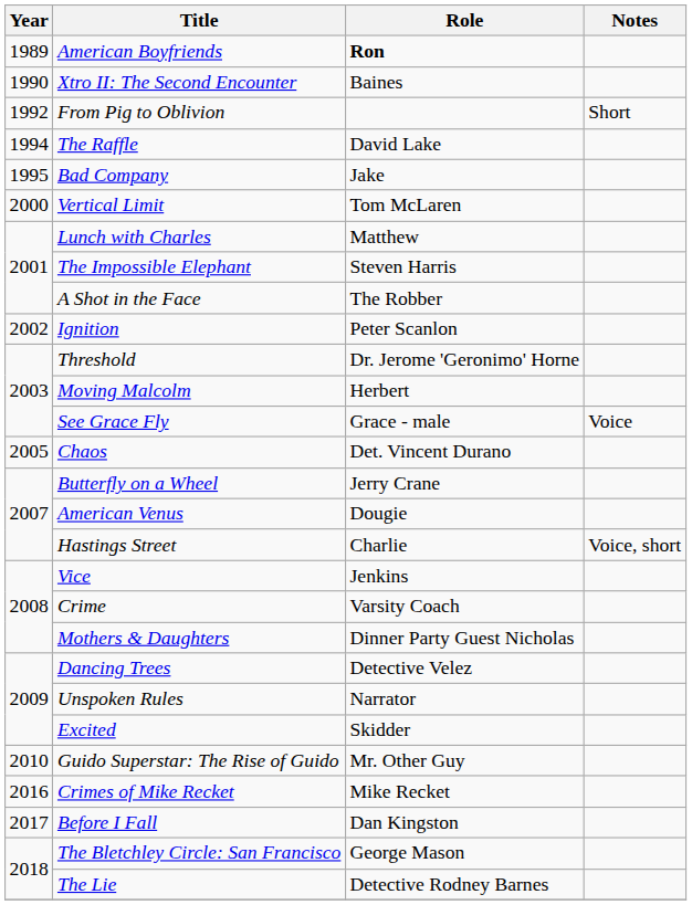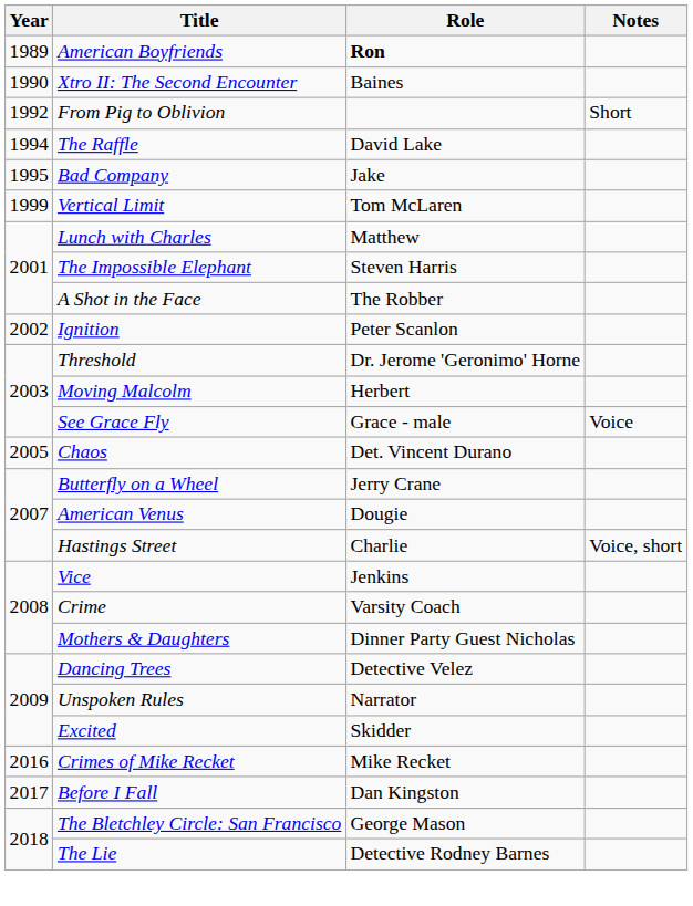 <table class="wikitable sortable">
 <tr>
 <th>Year</th>
 <th>Title</th>
 <th>Role</th>
 <th class="unsortable">Notes</th>
 </tr>
 <tr>
 <td>1989</td>
 <td><em><a href='#'>American Boyfriends</a></em></td>
 <td><strong>Ron</strong></td>
 <td></td>
 </tr>
 <tr>
 <td>1990</td>
 <td><em><a href='#'>Xtro II: The Second Encounter</a></em></td>
 <td>Baines</td>
 <td></td>
 </tr>
 <tr>
 <td>1992</td>
 <td><em>From Pig to Oblivion</em></td>
 <td></td>
 <td>Short</td>
 </tr>
 <tr>
 <td>1994</td>
 <td data-sort-value="Raffle, The"><em><a href='#'>The Raffle</a></em></td>
 <td>David Lake</td>
 <td></td>
 </tr>
 <tr>
 <td>1995</td>
 <td><em><a href='#'>Bad Company</a></em></td>
 <td>Jake</td>
 <td></td>
 </tr>
 <tr>
-<td>2000</td>
+<td>1999</td>
 <td><em><a href='#'>Vertical Limit</a></em></td>
 <td>Tom McLaren</td>
 <td></td>
 </tr>
 <tr>
 <td rowspan="3">2001</td>
 <td><em><a href='#'>Lunch with Charles</a></em></td>
 <td>Matthew</td>
 <td></td>
 </tr>
 <tr>
 <td data-sort-value="Elephant, The"><em><a href='#'>The Impossible Elephant</a></em></td>
 <td>Steven Harris</td>
 <td></td>
 </tr>
 <tr>
 <td data-sort-value="Shot in the Face, A"><em>A Shot in the Face</em></td>
 <td>The Robber</td>
 <td></td>
 </tr>
 <tr>
 <td>2002</td>
 <td><em><a href='#'>Ignition</a></em></td>
 <td>Peter Scanlon</td>
 <td></td>
 </tr>
 <tr>
 <td rowspan="3">2003</td>
 <td><em>Threshold</em></td>
 <td>Dr. Jerome 'Geronimo' Horne</td>
 <td></td>
 </tr>
 <tr>
 <td><em><a href='#'>Moving Malcolm</a></em></td>
 <td>Herbert</td>
 <td></td>
 </tr>
 <tr>
 <td><em><a href='#'>See Grace Fly</a></em></td>
 <td>Grace - male</td>
 <td>Voice</td>
 </tr>
 <tr>
 <td>2005</td>
 <td><em><a href='#'>Chaos</a></em></td>
 <td>Det. Vincent Durano</td>
 <td></td>
 </tr>
 <tr>
 <td rowspan="3">2007</td>
 <td><em><a href='#'>Butterfly on a Wheel</a></em></td>
 <td>Jerry Crane</td>
 <td></td>
 </tr>
 <tr>
 <td><em><a href='#'>American Venus</a></em></td>
 <td>Dougie</td>
 <td></td>
 </tr>
 <tr>
 <td><em>Hastings Street</em></td>
 <td>Charlie</td>
 <td>Voice, short</td>
 </tr>
 <tr>
 <td rowspan="3">2008</td>
 <td><em><a href='#'>Vice</a></em></td>
 <td>Jenkins</td>
 <td></td>
 </tr>
 <tr>
 <td><em>Crime</em></td>
 <td>Varsity Coach</td>
 <td></td>
 </tr>
 <tr>
 <td><em><a href='#'>Mothers & Daughters</a></em></td>
 <td>Dinner Party Guest Nicholas</td>
 <td></td>
 </tr>
 <tr>
 <td rowspan="3">2009</td>
 <td><em><a href='#'>Dancing Trees</a></em></td>
 <td>Detective Velez</td>
 <td></td>
 </tr>
 <tr>
 <td><em>Unspoken Rules</em></td>
 <td>Narrator</td>
 <td></td>
 </tr>
 <tr>
 <td><em><a href='#'>Excited</a></em></td>
 <td>Skidder</td>
 <td></td>
 </tr>
 <tr>
-<td>2010</td>
-<td><em>Guido Superstar: The Rise of Guido</em></td>
-<td>Mr. Other Guy</td>
-<td></td>
-</tr>
-<tr>
 <td>2016</td>
 <td><em><a href='#'>Crimes of Mike Recket</a></em></td>
 <td>Mike Recket</td>
 <td></td>
 </tr>
 <tr>
 <td>2017</td>
 <td><em><a href='#'>Before I Fall</a></em></td>
 <td>Dan Kingston</td>
 <td></td>
 </tr>
 <tr>
 <td rowspan="2">2018</td>
 <td data-sort-value="Bletchley Circle: San Francisco, The"><em><a href='#'>The Bletchley Circle: San Francisco</a></em></td>
 <td>George Mason</td>
 <td></td>
 </tr>
 <tr>
 <td data-sort-value="Lie, The"><em><a href='#'>The Lie</a></em></td>
 <td>Detective Rodney Barnes</td>
 <td></td>
 </tr>
 <tr>
 </tr>
 </table>
